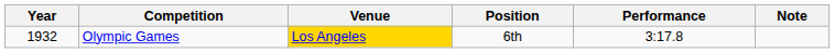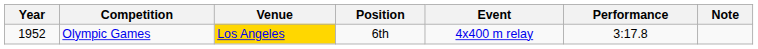 <table class="wikitable" width=55% style="font-size:90%; text-align:center;">
 <tr>
 <th>Year</th>
 <th>Competition</th>
 <th>Venue</th>
 <th>Position</th>
+<th>Event</th>
 <th>Performance</th>
 <th>Note</th>
 </tr>
 <tr>
-<td rowspan=1>1932</td>
+<td rowspan=1>1952</td>
 <td rowspan=1 align=left><a href='#'>Olympic Games</a></td>
 <td rowspan=1 align=left style="background: gold;"> <a href='#'>Los Angeles</a></td>
 <td>6th</td>
+<td><a href='#'>4x400 m relay</a></td>
 <td>3:17.8</td>
 <td></td>
 </tr>
 </table>
